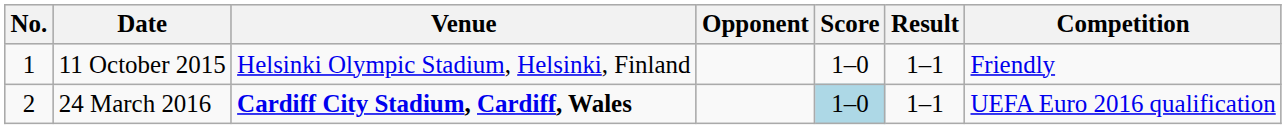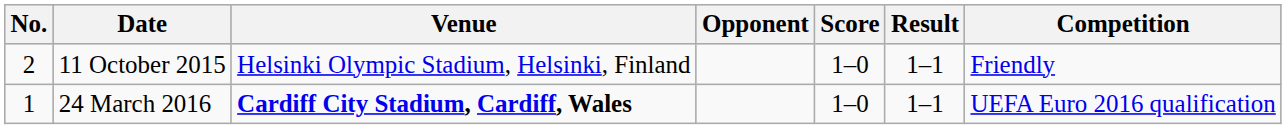 <table class="wikitable sortable">
 <tr>
 <th>No.</th>
 <th>Date</th>
 <th>Venue</th>
 <th>Opponent</th>
 <th>Score</th>
 <th>Result</th>
 <th>Competition</th>
 </tr>
 <tr>
-<td align=center>1</td>
+<td align=center>2</td>
 <td>11 October 2015</td>
 <td><a href='#'>Helsinki Olympic Stadium</a>, <a href='#'>Helsinki</a>, Finland</td>
 <td></td>
 <td align=center>1–0</td>
 <td align=center>1–1</td>
 <td><a href='#'>Friendly</a></td>
 </tr>
 <tr>
-<td align=center>2</td>
+<td align=center>1</td>
 <td>24 March 2016</td>
 <td><strong><a href='#'>Cardiff City Stadium</a>, <a href='#'>Cardiff</a>, Wales</strong></td>
 <td></td>
-<td align=center style="background: lightblue;">1–0</td>
+<td align=center>1–0</td>
 <td align=center>1–1</td>
 <td><a href='#'>UEFA Euro 2016 qualification</a></td>
 </tr>
 </table>
